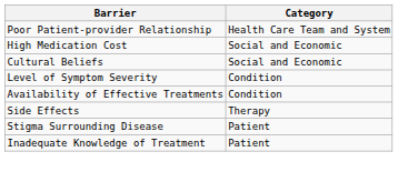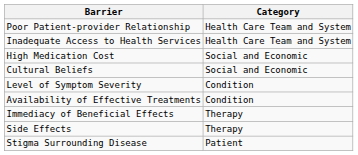 <table class="wikitable">
 <tr>
 <th>Barrier</th>
 <th>Category</th>
 </tr>
 <tr>
 <td>Poor Patient-provider Relationship</td>
+<td>Health Care Team and System</td>
+</tr>
+<tr>
+<td>Inadequate Access to Health Services</td>
 <td>Health Care Team and System</td>
 </tr>
 <tr>
 <td>High Medication Cost</td>
 <td>Social and Economic</td>
 </tr>
 <tr>
 <td>Cultural Beliefs</td>
 <td>Social and Economic</td>
 </tr>
 <tr>
 <td>Level of Symptom Severity</td>
 <td>Condition</td>
 </tr>
 <tr>
 <td>Availability of Effective Treatments</td>
 <td>Condition</td>
 </tr>
 <tr>
+<td>Immediacy of Beneficial Effects</td>
+<td>Therapy</td>
+</tr>
+<tr>
 <td>Side Effects</td>
 <td>Therapy</td>
 </tr>
 <tr>
 <td>Stigma Surrounding Disease</td>
 <td>Patient</td>
 </tr>
-<tr>
-<td>Inadequate Knowledge of Treatment</td>
-<td>Patient</td>
-</tr>
 </table>
